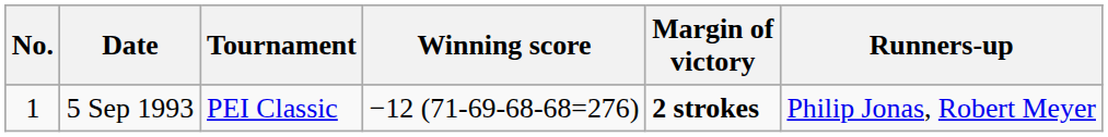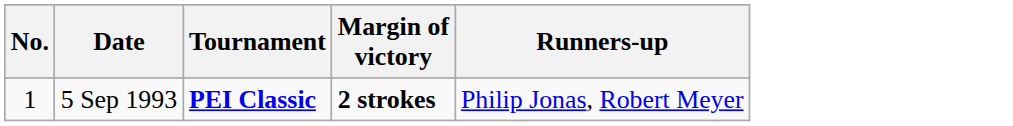 <table class="wikitable" style="font-size:95%;">
 <tr>
 <th>No.</th>
 <th>Date</th>
 <th>Tournament</th>
-<th>Winning score</th>
 <th>Margin of<br>victory</th>
 <th>Runners-up</th>
 </tr>
 <tr>
 <td align=center>1</td>
 <td align=right>5 Sep 1993</td>
-<td><a href='#'>PEI Classic</a></td>
-<td>−12 (71-69-68-68=276)</td>
+<td><strong><a href='#'>PEI Classic</a></strong></td>
 <td><strong>2 strokes</strong></td>
 <td> <a href='#'>Philip Jonas</a>,  <a href='#'>Robert Meyer</a></td>
 </tr>
 </table>
